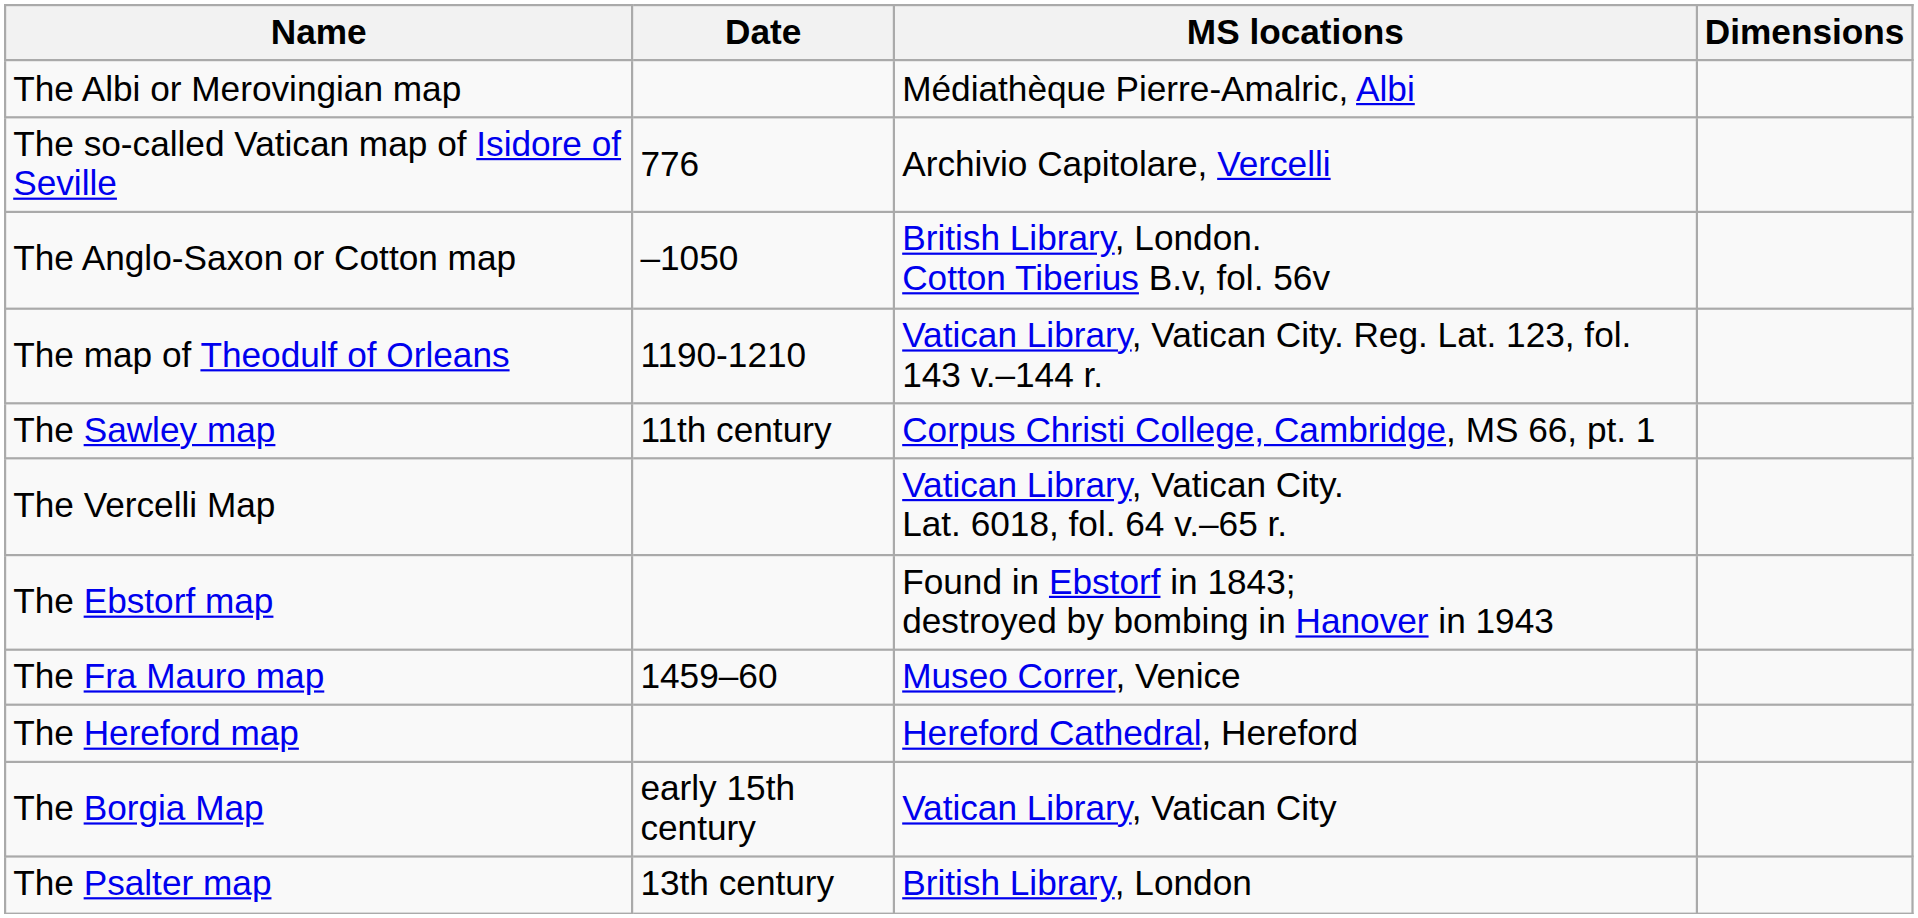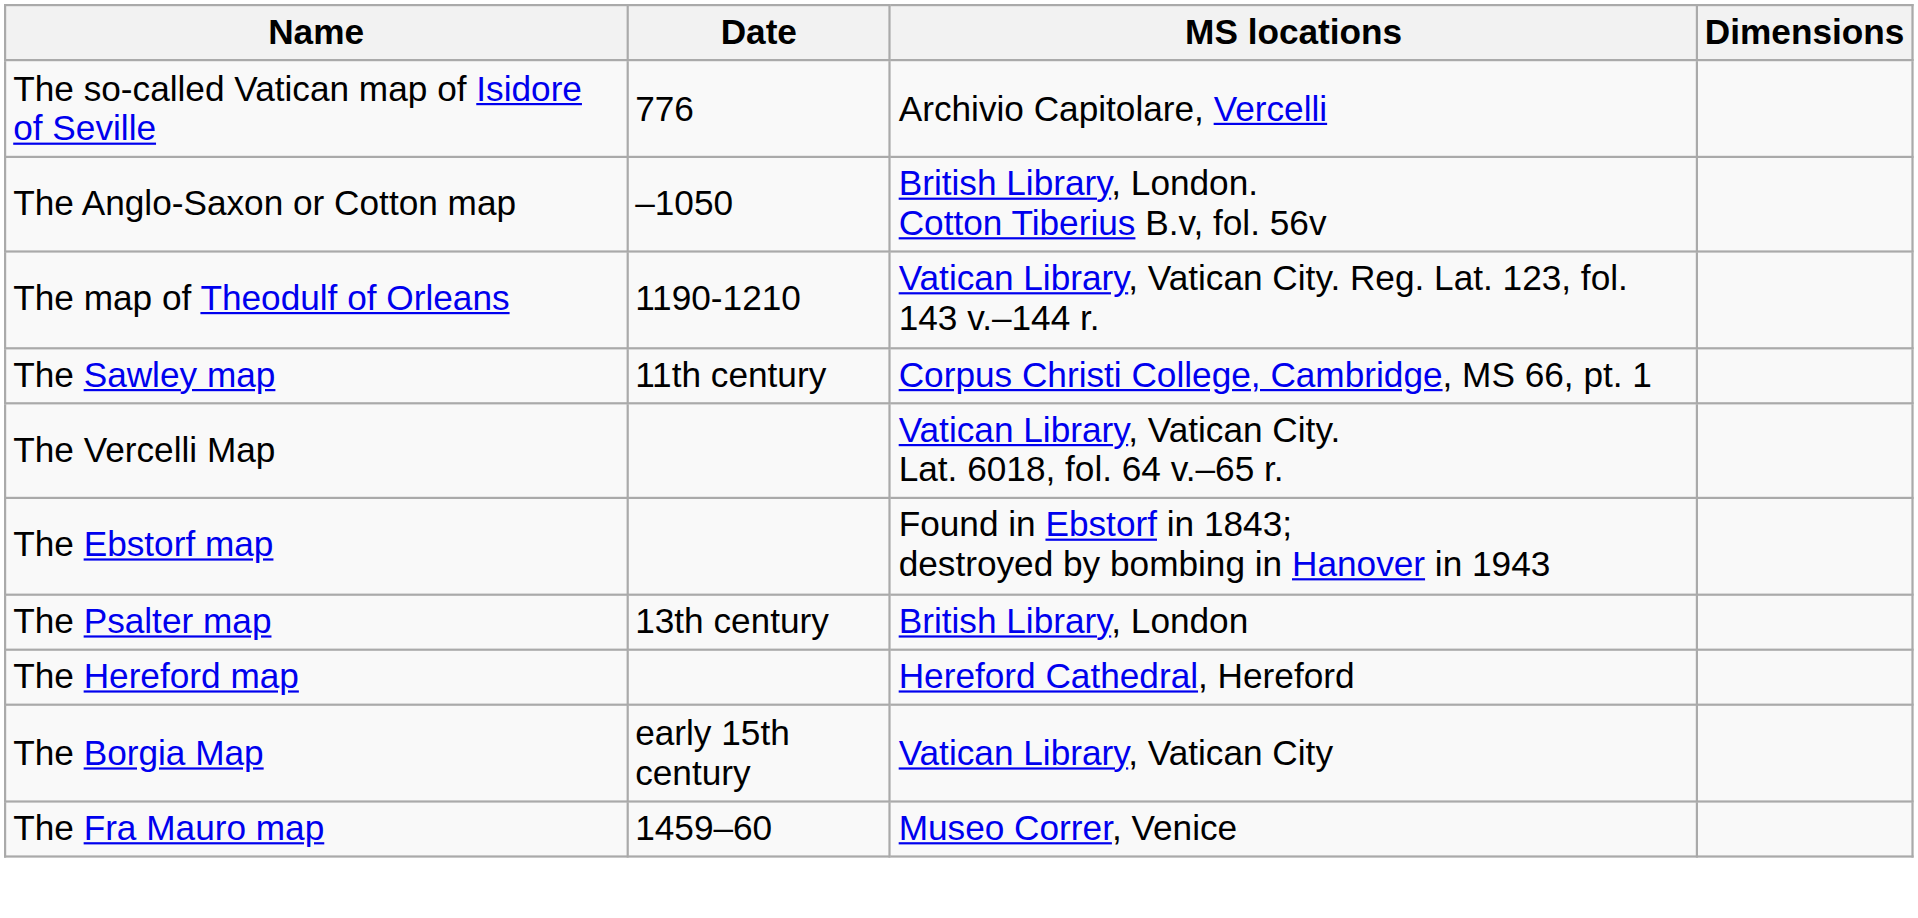 <table class="wikitable">
 <tr>
 <th>Name</th>
 <th>Date</th>
 <th>MS locations</th>
 <th>Dimensions</th>
-</tr>
-<tr>
-<td>The Albi or Merovingian map</td>
-<td></td>
-<td>Médiathèque Pierre-Amalric, <a href='#'>Albi</a></td>
-<td></td>
 </tr>
 <tr>
 <td>The so-called Vatican map of <a href='#'>Isidore of Seville</a></td>
 <td>776</td>
 <td>Archivio Capitolare, <a href='#'>Vercelli</a></td>
 <td></td>
 </tr>
 <tr>
 <td>The Anglo-Saxon or Cotton map</td>
 <td>–1050</td>
 <td><a href='#'>British Library</a>, London.<br><a href='#'>Cotton Tiberius</a> B.v, fol. 56v</td>
 <td></td>
 </tr>
 <tr>
 <td>The map of <a href='#'>Theodulf of Orleans</a></td>
 <td>1190-1210</td>
 <td><a href='#'>Vatican Library</a>, Vatican City. Reg. Lat. 123, fol. 143 v.–144 r.</td>
 <td></td>
 </tr>
 <tr>
 <td>The <a href='#'>Sawley map</a></td>
 <td>11th century</td>
 <td><a href='#'>Corpus Christi College, Cambridge</a>, MS 66, pt. 1</td>
 <td></td>
 </tr>
 <tr>
 <td>The Vercelli Map</td>
 <td></td>
 <td><a href='#'>Vatican Library</a>, Vatican City.<br>Lat. 6018, fol. 64 v.–65 r.</td>
 <td></td>
 </tr>
 <tr>
 <td>The <a href='#'>Ebstorf map</a></td>
 <td></td>
 <td>Found in <a href='#'>Ebstorf</a> in 1843;<br>destroyed by bombing in <a href='#'>Hanover</a> in 1943</td>
 <td></td>
 </tr>
 <tr>
-<td>The <a href='#'>Fra Mauro map</a></td>
-<td>1459–60</td>
-<td><a href='#'>Museo Correr</a>, Venice</td>
+<td>The <a href='#'>Psalter map</a></td>
+<td>13th century</td>
+<td><a href='#'>British Library</a>, London</td>
 <td></td>
 </tr>
 <tr>
 <td>The <a href='#'>Hereford map</a></td>
 <td></td>
 <td><a href='#'>Hereford Cathedral</a>, Hereford</td>
 <td></td>
 </tr>
 <tr>
 <td>The <a href='#'>Borgia Map</a></td>
 <td>early 15th century</td>
 <td><a href='#'>Vatican Library</a>, Vatican City</td>
 <td></td>
 </tr>
 <tr>
-<td>The <a href='#'>Psalter map</a></td>
-<td>13th century</td>
-<td><a href='#'>British Library</a>, London</td>
+<td>The <a href='#'>Fra Mauro map</a></td>
+<td>1459–60</td>
+<td><a href='#'>Museo Correr</a>, Venice</td>
 <td></td>
 </tr>
 </table>
